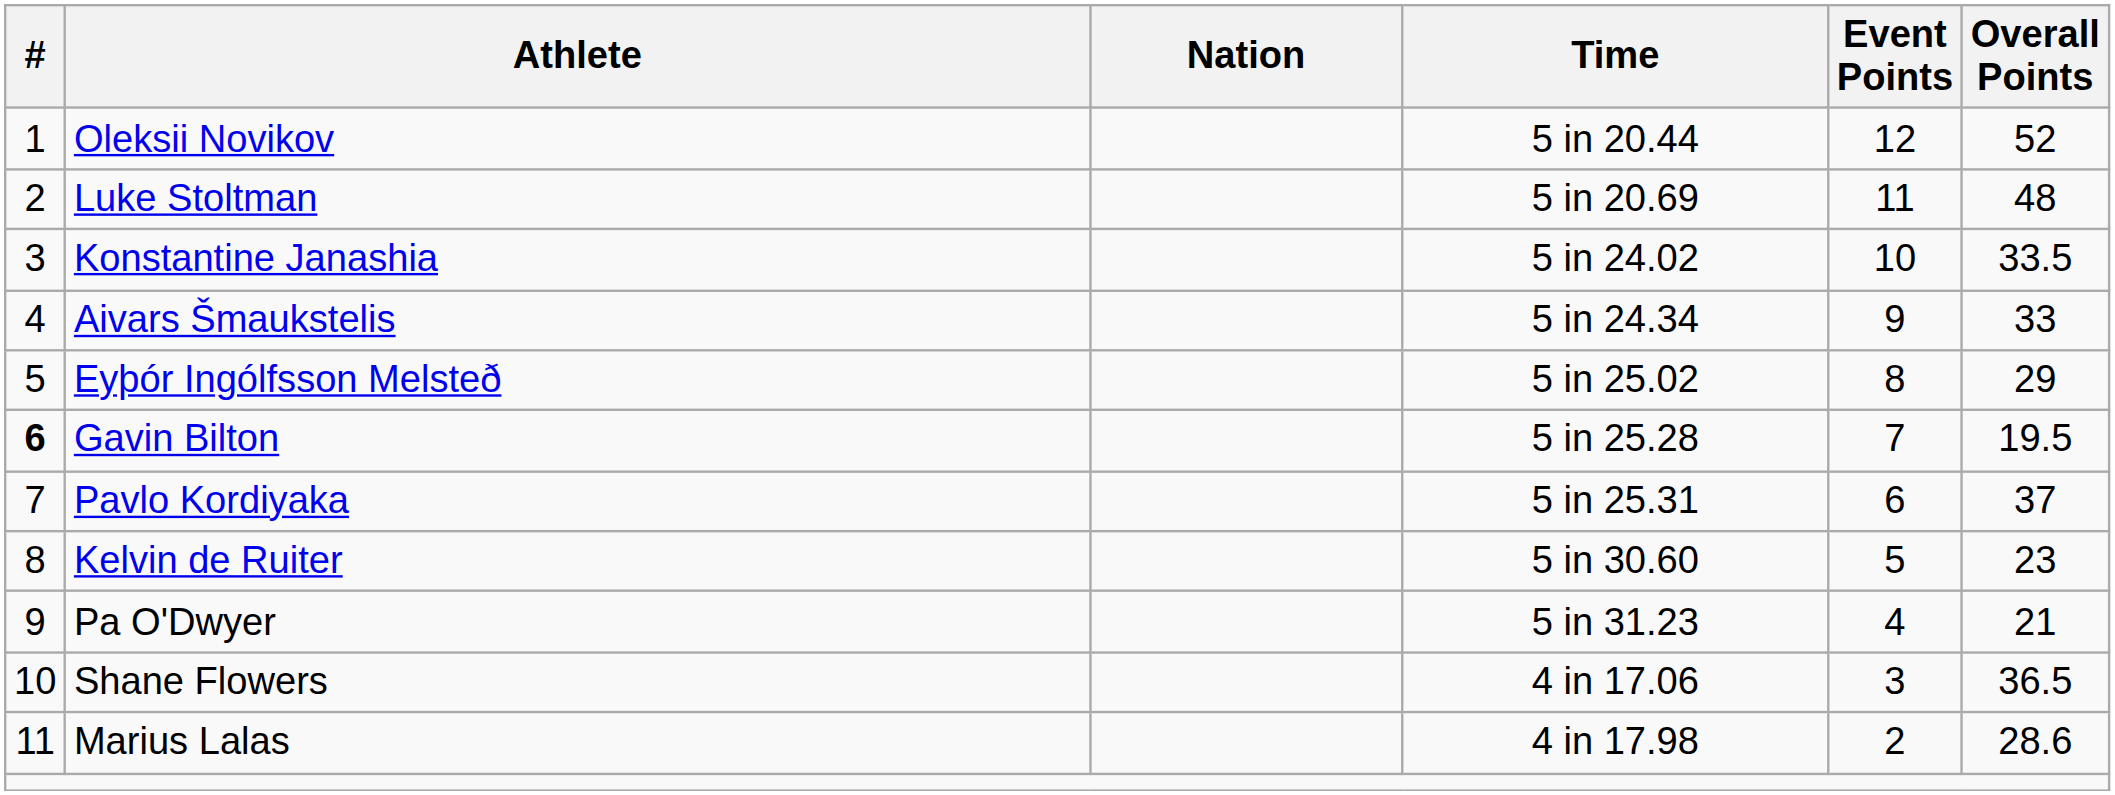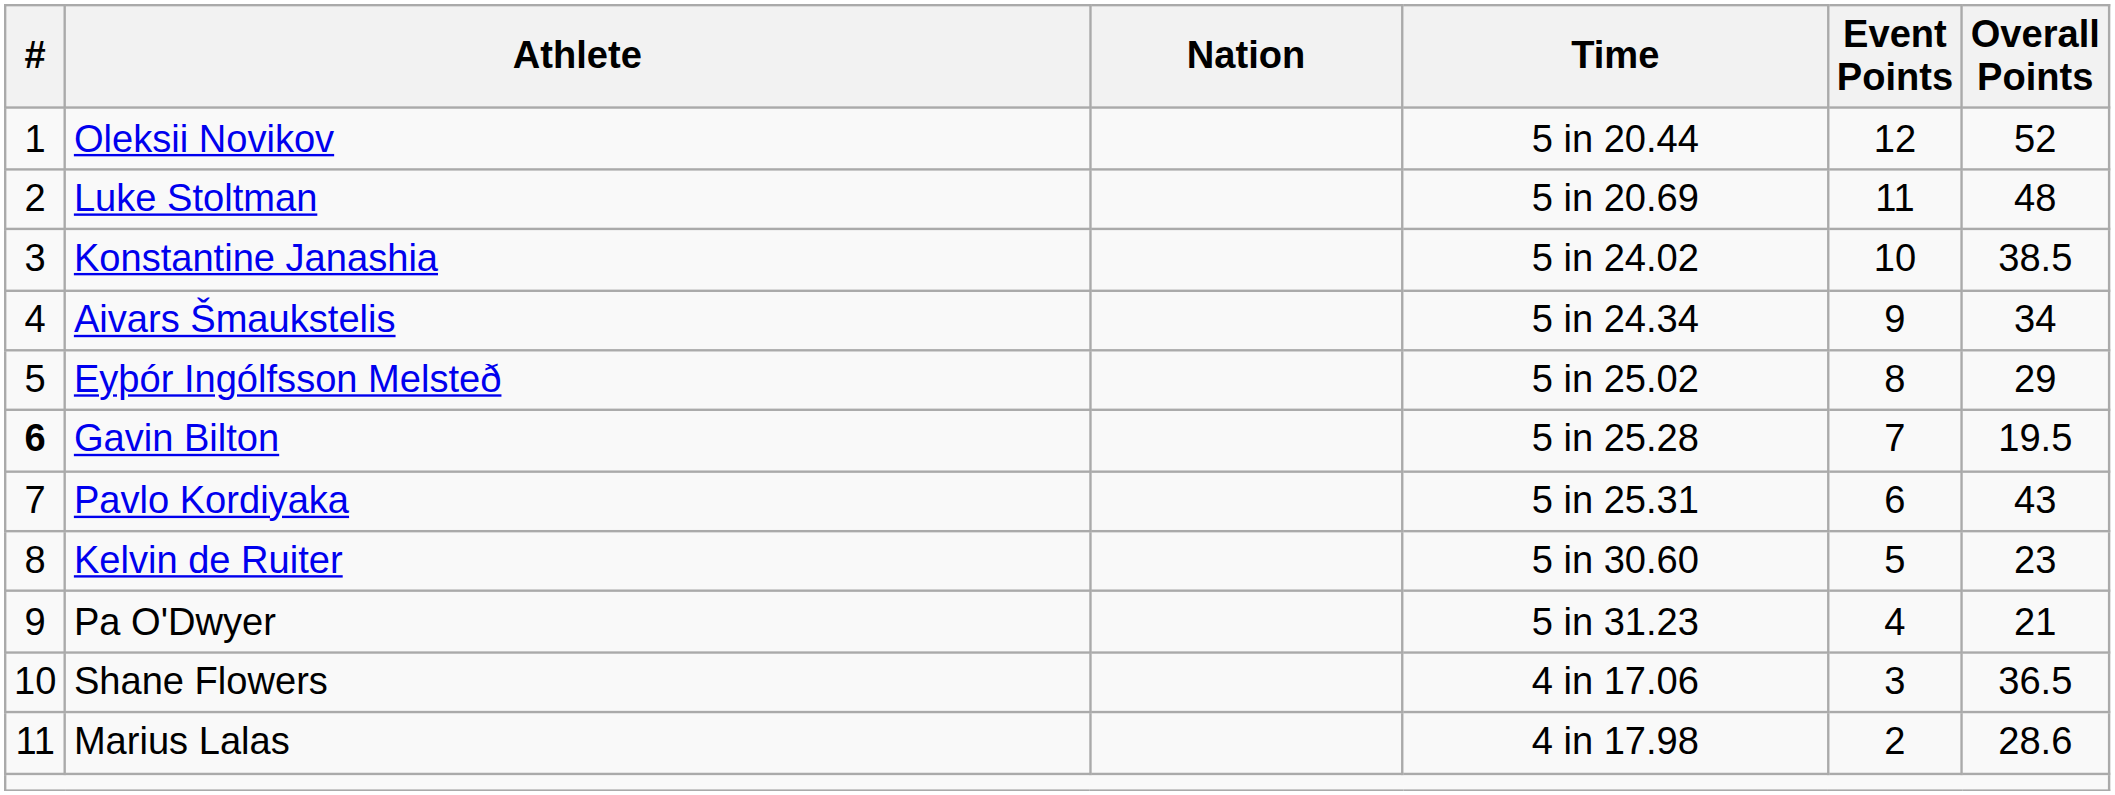 <table class="wikitable sortable" style="text-align:center;width: 70%;">
 <tr>
 <th scope="col" style="width: 10px;">#</th>
 <th scope="col">Athlete</th>
 <th scope="col">Nation</th>
 <th scope="col">Time</th>
 <th scope="col" style="width: 10px;">Event Points</th>
 <th scope="col" style="width: 10px;">Overall Points</th>
 </tr>
 <tr>
 <td>1</td>
 <td align=left><a href='#'>Oleksii Novikov</a></td>
 <td align=left></td>
 <td>5 in 20.44</td>
 <td>12</td>
 <td>52</td>
 </tr>
 <tr>
 <td>2</td>
 <td align=left><a href='#'>Luke Stoltman</a></td>
 <td align=left></td>
 <td>5 in 20.69</td>
 <td>11</td>
 <td>48</td>
 </tr>
 <tr>
 <td>3</td>
 <td align=left><a href='#'>Konstantine Janashia</a></td>
 <td align=left></td>
 <td>5 in 24.02</td>
 <td>10</td>
-<td>33.5</td>
+<td>38.5</td>
 </tr>
 <tr>
 <td>4</td>
 <td align=left><a href='#'>Aivars Šmaukstelis</a></td>
 <td align=left></td>
 <td>5 in 24.34</td>
 <td>9</td>
-<td>33</td>
+<td>34</td>
 </tr>
 <tr>
 <td>5</td>
 <td align=left><a href='#'>Eyþór Ingólfsson Melsteð</a></td>
 <td align=left></td>
 <td>5 in 25.02</td>
 <td>8</td>
 <td>29</td>
 </tr>
 <tr>
 <td><strong>6</strong></td>
 <td align=left><a href='#'>Gavin Bilton</a></td>
 <td align=left></td>
 <td>5 in 25.28</td>
 <td>7</td>
 <td>19.5</td>
 </tr>
 <tr>
 <td>7</td>
 <td align=left><a href='#'>Pavlo Kordiyaka</a></td>
 <td align=left></td>
 <td>5 in 25.31</td>
 <td>6</td>
-<td>37</td>
+<td>43</td>
 </tr>
 <tr>
 <td>8</td>
 <td align=left><a href='#'>Kelvin de Ruiter</a></td>
 <td align=left></td>
 <td>5 in 30.60</td>
 <td>5</td>
 <td>23</td>
 </tr>
 <tr>
 <td>9</td>
 <td align=left>Pa O'Dwyer</td>
 <td align=left></td>
 <td>5 in 31.23</td>
 <td>4</td>
 <td>21</td>
 </tr>
 <tr>
 <td>10</td>
 <td align=left>Shane Flowers</td>
 <td align=left></td>
 <td>4 in 17.06</td>
 <td>3</td>
 <td>36.5</td>
 </tr>
 <tr>
 <td>11</td>
 <td align=left>Marius Lalas</td>
 <td align=left></td>
 <td>4 in 17.98</td>
 <td>2</td>
 <td>28.6</td>
 </tr>
 <tr class="sortbottom">
 <td colspan="6"></td>
 </tr>
 </table>
